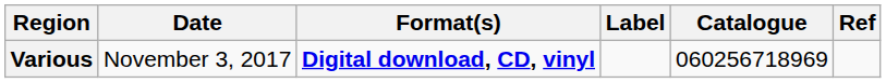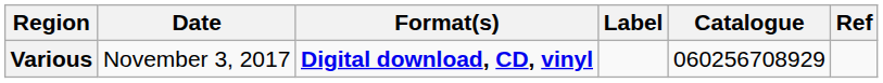 <table class="wikitable plainrowheaders">
 <tr>
 <th scope="col">Region</th>
 <th scope="col">Date</th>
 <th scope="col">Format(s)</th>
 <th scope="col">Label</th>
 <th scope="col">Catalogue</th>
 <th scope="col">Ref</th>
 </tr>
 <tr>
 <th scope="row">Various</th>
 <td>November 3, 2017</td>
 <td><strong><a href='#'>Digital download</a>, <a href='#'>CD</a>, <a href='#'>vinyl</a></strong></td>
 <td></td>
-<td>060256718969</td>
+<td>060256708929</td>
 <td></td>
 </tr>
 </table>
